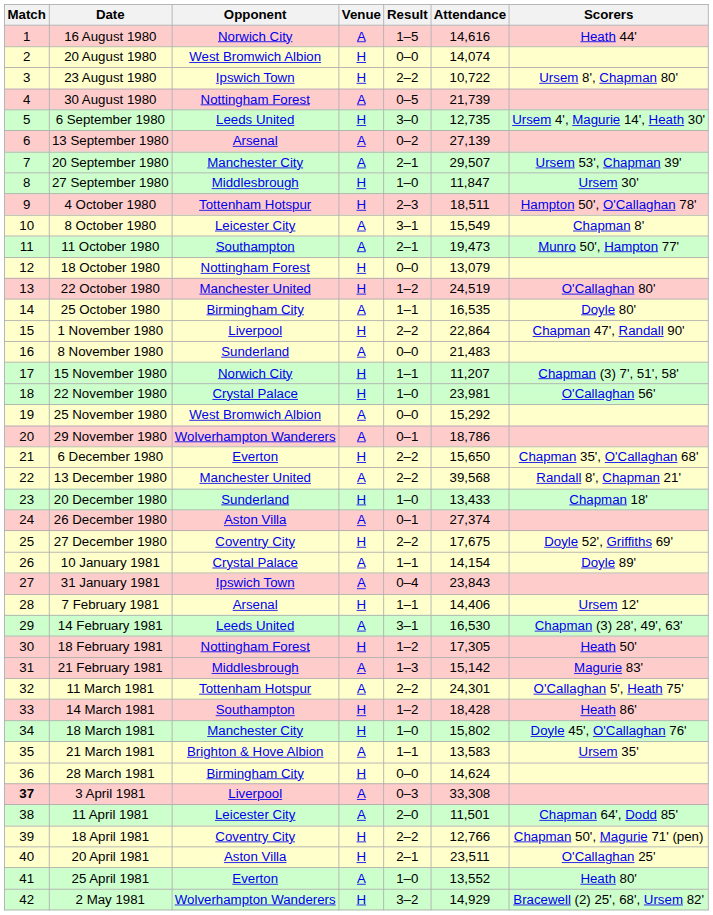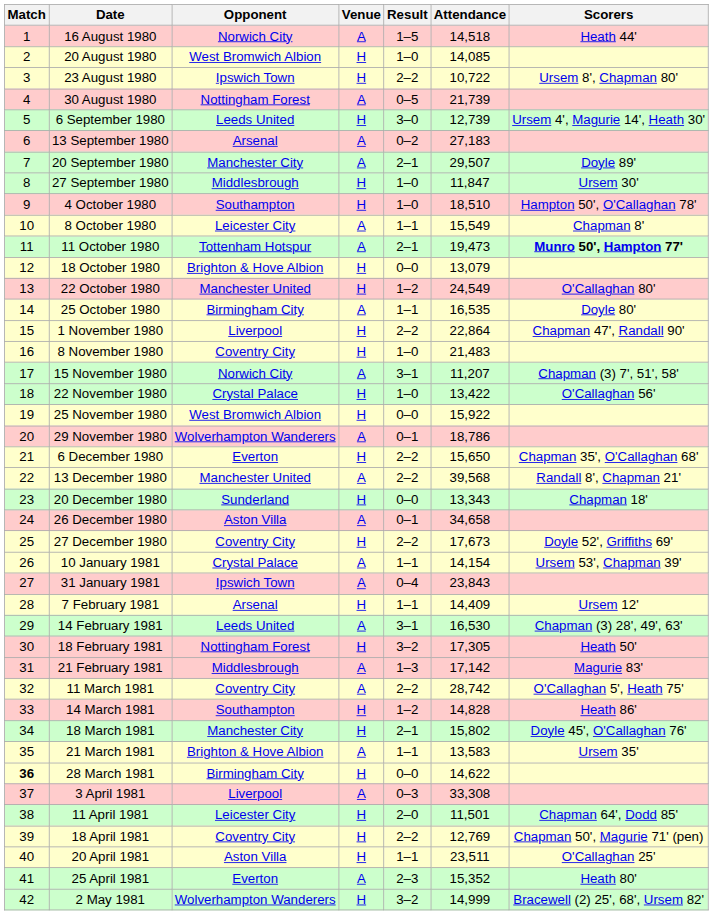 <table class="wikitable" style="font-size:100%; text-align:center">
 <tr>
 <th>Match</th>
 <th>Date</th>
 <th>Opponent</th>
 <th>Venue</th>
 <th>Result</th>
 <th>Attendance</th>
 <th>Scorers</th>
 </tr>
 <tr style="background-color: #FFCCCC;">
 <td>1</td>
 <td>16 August 1980</td>
 <td><a href='#'>Norwich City</a></td>
 <td><a href='#'>A</a></td>
 <td>1–5</td>
-<td>14,616</td>
+<td>14,518</td>
 <td><a href='#'>Heath</a> 44'</td>
 </tr>
 <tr style="background-color: #FFFFCC;">
 <td>2</td>
 <td>20 August 1980</td>
 <td><a href='#'>West Bromwich Albion</a></td>
 <td><a href='#'>H</a></td>
-<td>0–0</td>
-<td>14,074</td>
+<td>1–0</td>
+<td>14,085</td>
 <td></td>
 </tr>
 <tr style="background-color: #FFFFCC;">
 <td>3</td>
 <td>23 August 1980</td>
 <td><a href='#'>Ipswich Town</a></td>
 <td><a href='#'>H</a></td>
 <td>2–2</td>
 <td>10,722</td>
 <td><a href='#'>Ursem</a> 8', <a href='#'>Chapman</a> 80'</td>
 </tr>
 <tr style="background-color: #FFCCCC;">
 <td>4</td>
 <td>30 August 1980</td>
 <td><a href='#'>Nottingham Forest</a></td>
 <td><a href='#'>A</a></td>
 <td>0–5</td>
 <td>21,739</td>
 <td></td>
 </tr>
 <tr style="background-color: #CCFFCC;">
 <td>5</td>
 <td>6 September 1980</td>
 <td><a href='#'>Leeds United</a></td>
 <td><a href='#'>H</a></td>
 <td>3–0</td>
-<td>12,735</td>
+<td>12,739</td>
 <td><a href='#'>Ursem</a> 4', <a href='#'>Magurie</a> 14', <a href='#'>Heath</a> 30'</td>
 </tr>
 <tr style="background-color: #FFCCCC;">
 <td>6</td>
 <td>13 September 1980</td>
 <td><a href='#'>Arsenal</a></td>
 <td><a href='#'>A</a></td>
 <td>0–2</td>
-<td>27,139</td>
+<td>27,183</td>
 <td></td>
 </tr>
 <tr style="background-color: #CCFFCC;">
 <td>7</td>
 <td>20 September 1980</td>
 <td><a href='#'>Manchester City</a></td>
 <td><a href='#'>A</a></td>
 <td>2–1</td>
 <td>29,507</td>
-<td><a href='#'>Ursem</a> 53', <a href='#'>Chapman</a> 39'</td>
+<td><a href='#'>Doyle</a> 89'</td>
 </tr>
 <tr style="background-color: #CCFFCC;">
 <td>8</td>
 <td>27 September 1980</td>
 <td><a href='#'>Middlesbrough</a></td>
 <td><a href='#'>H</a></td>
 <td>1–0</td>
 <td>11,847</td>
 <td><a href='#'>Ursem</a> 30'</td>
 </tr>
 <tr style="background-color: #FFCCCC;">
 <td>9</td>
 <td>4 October 1980</td>
-<td><a href='#'>Tottenham Hotspur</a></td>
+<td><a href='#'>Southampton</a></td>
 <td><a href='#'>H</a></td>
-<td>2–3</td>
-<td>18,511</td>
+<td>1–0</td>
+<td>18,510</td>
 <td><a href='#'>Hampton</a> 50', <a href='#'>O'Callaghan</a> 78'</td>
 </tr>
 <tr style="background-color: #FFFFCC;">
 <td>10</td>
 <td>8 October 1980</td>
 <td><a href='#'>Leicester City</a></td>
 <td><a href='#'>A</a></td>
-<td>3–1</td>
+<td>1–1</td>
 <td>15,549</td>
 <td><a href='#'>Chapman</a> 8'</td>
 </tr>
 <tr style="background-color: #CCFFCC;">
 <td>11</td>
 <td>11 October 1980</td>
-<td><a href='#'>Southampton</a></td>
+<td><a href='#'>Tottenham Hotspur</a></td>
 <td><a href='#'>A</a></td>
 <td>2–1</td>
 <td>19,473</td>
-<td><a href='#'>Munro</a> 50', <a href='#'>Hampton</a> 77'</td>
+<td><strong><a href='#'>Munro</a> 50', <a href='#'>Hampton</a> 77'</strong></td>
 </tr>
 <tr style="background-color: #FFFFCC;">
 <td>12</td>
 <td>18 October 1980</td>
-<td><a href='#'>Nottingham Forest</a></td>
+<td><a href='#'>Brighton & Hove Albion</a></td>
 <td><a href='#'>H</a></td>
 <td>0–0</td>
 <td>13,079</td>
 <td></td>
 </tr>
 <tr style="background-color: #FFCCCC;">
 <td>13</td>
 <td>22 October 1980</td>
 <td><a href='#'>Manchester United</a></td>
 <td><a href='#'>H</a></td>
 <td>1–2</td>
-<td>24,519</td>
+<td>24,549</td>
 <td><a href='#'>O'Callaghan</a> 80'</td>
 </tr>
 <tr style="background-color: #FFFFCC;">
 <td>14</td>
 <td>25 October 1980</td>
 <td><a href='#'>Birmingham City</a></td>
 <td><a href='#'>A</a></td>
 <td>1–1</td>
 <td>16,535</td>
 <td><a href='#'>Doyle</a> 80'</td>
 </tr>
 <tr style="background-color: #FFFFCC;">
 <td>15</td>
 <td>1 November 1980</td>
 <td><a href='#'>Liverpool</a></td>
 <td><a href='#'>H</a></td>
 <td>2–2</td>
 <td>22,864</td>
 <td><a href='#'>Chapman</a> 47', <a href='#'>Randall</a> 90'</td>
 </tr>
 <tr style="background-color: #FFFFCC;">
 <td>16</td>
 <td>8 November 1980</td>
-<td><a href='#'>Sunderland</a></td>
-<td><a href='#'>A</a></td>
-<td>0–0</td>
+<td><a href='#'>Coventry City</a></td>
+<td><a href='#'>H</a></td>
+<td>1–0</td>
 <td>21,483</td>
 <td></td>
 </tr>
 <tr style="background-color: #CCFFCC;">
 <td>17</td>
 <td>15 November 1980</td>
 <td><a href='#'>Norwich City</a></td>
-<td><a href='#'>H</a></td>
-<td>1–1</td>
+<td><a href='#'>A</a></td>
+<td>3–1</td>
 <td>11,207</td>
 <td><a href='#'>Chapman</a> (3) 7', 51', 58'</td>
 </tr>
 <tr style="background-color: #CCFFCC;">
 <td>18</td>
 <td>22 November 1980</td>
 <td><a href='#'>Crystal Palace</a></td>
 <td><a href='#'>H</a></td>
 <td>1–0</td>
-<td>23,981</td>
+<td>13,422</td>
 <td><a href='#'>O'Callaghan</a> 56'</td>
 </tr>
 <tr style="background-color: #FFFFCC;">
 <td>19</td>
 <td>25 November 1980</td>
 <td><a href='#'>West Bromwich Albion</a></td>
-<td><a href='#'>A</a></td>
+<td><a href='#'>H</a></td>
 <td>0–0</td>
-<td>15,292</td>
+<td>15,922</td>
 <td></td>
 </tr>
 <tr style="background-color: #FFCCCC;">
 <td>20</td>
 <td>29 November 1980</td>
 <td><a href='#'>Wolverhampton Wanderers</a></td>
 <td><a href='#'>A</a></td>
 <td>0–1</td>
 <td>18,786</td>
 <td></td>
 </tr>
 <tr style="background-color: #FFFFCC;">
 <td>21</td>
 <td>6 December 1980</td>
 <td><a href='#'>Everton</a></td>
 <td><a href='#'>H</a></td>
 <td>2–2</td>
 <td>15,650</td>
 <td><a href='#'>Chapman</a> 35', <a href='#'>O'Callaghan</a> 68'</td>
 </tr>
 <tr style="background-color: #FFFFCC;">
 <td>22</td>
 <td>13 December 1980</td>
 <td><a href='#'>Manchester United</a></td>
 <td><a href='#'>A</a></td>
 <td>2–2</td>
 <td>39,568</td>
 <td><a href='#'>Randall</a> 8', <a href='#'>Chapman</a> 21'</td>
 </tr>
 <tr style="background-color: #CCFFCC;">
 <td>23</td>
 <td>20 December 1980</td>
 <td><a href='#'>Sunderland</a></td>
 <td><a href='#'>H</a></td>
-<td>1–0</td>
-<td>13,433</td>
+<td>0–0</td>
+<td>13,343</td>
 <td><a href='#'>Chapman</a> 18'</td>
 </tr>
 <tr style="background-color: #FFCCCC;">
 <td>24</td>
 <td>26 December 1980</td>
 <td><a href='#'>Aston Villa</a></td>
 <td><a href='#'>A</a></td>
 <td>0–1</td>
-<td>27,374</td>
+<td>34,658</td>
 <td></td>
 </tr>
 <tr style="background-color: #FFFFCC;">
 <td>25</td>
 <td>27 December 1980</td>
 <td><a href='#'>Coventry City</a></td>
 <td><a href='#'>H</a></td>
 <td>2–2</td>
-<td>17,675</td>
+<td>17,673</td>
 <td><a href='#'>Doyle</a> 52', <a href='#'>Griffiths</a> 69'</td>
 </tr>
 <tr style="background-color: #FFFFCC;">
 <td>26</td>
 <td>10 January 1981</td>
 <td><a href='#'>Crystal Palace</a></td>
 <td><a href='#'>A</a></td>
 <td>1–1</td>
 <td>14,154</td>
-<td><a href='#'>Doyle</a> 89'</td>
+<td><a href='#'>Ursem</a> 53', <a href='#'>Chapman</a> 39'</td>
 </tr>
 <tr style="background-color: #FFCCCC;">
 <td>27</td>
 <td>31 January 1981</td>
 <td><a href='#'>Ipswich Town</a></td>
 <td><a href='#'>A</a></td>
 <td>0–4</td>
 <td>23,843</td>
 <td></td>
 </tr>
 <tr style="background-color: #FFFFCC;">
 <td>28</td>
 <td>7 February 1981</td>
 <td><a href='#'>Arsenal</a></td>
 <td><a href='#'>H</a></td>
 <td>1–1</td>
-<td>14,406</td>
+<td>14,409</td>
 <td><a href='#'>Ursem</a> 12'</td>
 </tr>
 <tr style="background-color: #CCFFCC;">
 <td>29</td>
 <td>14 February 1981</td>
 <td><a href='#'>Leeds United</a></td>
 <td><a href='#'>A</a></td>
 <td>3–1</td>
 <td>16,530</td>
 <td><a href='#'>Chapman</a> (3) 28', 49', 63'</td>
 </tr>
 <tr style="background-color: #FFCCCC;">
 <td>30</td>
 <td>18 February 1981</td>
 <td><a href='#'>Nottingham Forest</a></td>
 <td><a href='#'>H</a></td>
-<td>1–2</td>
+<td>3–2</td>
 <td>17,305</td>
 <td><a href='#'>Heath</a> 50'</td>
 </tr>
 <tr style="background-color: #FFCCCC;">
 <td>31</td>
 <td>21 February 1981</td>
 <td><a href='#'>Middlesbrough</a></td>
 <td><a href='#'>A</a></td>
 <td>1–3</td>
-<td>15,142</td>
+<td>17,142</td>
 <td><a href='#'>Magurie</a> 83'</td>
 </tr>
 <tr style="background-color: #FFFFCC;">
 <td>32</td>
 <td>11 March 1981</td>
-<td><a href='#'>Tottenham Hotspur</a></td>
+<td><a href='#'>Coventry City</a></td>
 <td><a href='#'>A</a></td>
 <td>2–2</td>
-<td>24,301</td>
+<td>28,742</td>
 <td><a href='#'>O'Callaghan</a> 5', <a href='#'>Heath</a> 75'</td>
 </tr>
 <tr style="background-color: #FFCCCC;">
 <td>33</td>
 <td>14 March 1981</td>
 <td><a href='#'>Southampton</a></td>
 <td><a href='#'>H</a></td>
 <td>1–2</td>
-<td>18,428</td>
+<td>14,828</td>
 <td><a href='#'>Heath</a> 86'</td>
 </tr>
 <tr style="background-color: #CCFFCC;">
 <td>34</td>
 <td>18 March 1981</td>
 <td><a href='#'>Manchester City</a></td>
 <td><a href='#'>H</a></td>
-<td>1–0</td>
+<td>2–1</td>
 <td>15,802</td>
 <td><a href='#'>Doyle</a> 45', <a href='#'>O'Callaghan</a> 76'</td>
 </tr>
 <tr style="background-color: #FFFFCC;">
 <td>35</td>
 <td>21 March 1981</td>
 <td><a href='#'>Brighton & Hove Albion</a></td>
 <td><a href='#'>A</a></td>
 <td>1–1</td>
 <td>13,583</td>
 <td><a href='#'>Ursem</a> 35'</td>
 </tr>
 <tr style="background-color: #FFFFCC;">
-<td>36</td>
+<td><strong>36</strong></td>
 <td>28 March 1981</td>
 <td><a href='#'>Birmingham City</a></td>
 <td><a href='#'>H</a></td>
 <td>0–0</td>
-<td>14,624</td>
+<td>14,622</td>
 <td></td>
 </tr>
 <tr style="background-color: #FFCCCC;">
-<td><strong>37</strong></td>
+<td>37</td>
 <td>3 April 1981</td>
 <td><a href='#'>Liverpool</a></td>
 <td><a href='#'>A</a></td>
 <td>0–3</td>
 <td>33,308</td>
 <td></td>
 </tr>
 <tr style="background-color: #CCFFCC;">
 <td>38</td>
 <td>11 April 1981</td>
 <td><a href='#'>Leicester City</a></td>
-<td><a href='#'>A</a></td>
+<td><a href='#'>H</a></td>
 <td>2–0</td>
 <td>11,501</td>
 <td><a href='#'>Chapman</a> 64', <a href='#'>Dodd</a> 85'</td>
 </tr>
 <tr style="background-color: #FFFFCC;">
 <td>39</td>
 <td>18 April 1981</td>
 <td><a href='#'>Coventry City</a></td>
 <td><a href='#'>H</a></td>
 <td>2–2</td>
-<td>12,766</td>
+<td>12,769</td>
 <td><a href='#'>Chapman</a> 50', <a href='#'>Magurie</a> 71' (pen)</td>
 </tr>
 <tr style="background-color: #FFFFCC;">
 <td>40</td>
 <td>20 April 1981</td>
 <td><a href='#'>Aston Villa</a></td>
 <td><a href='#'>H</a></td>
-<td>2–1</td>
+<td>1–1</td>
 <td>23,511</td>
 <td><a href='#'>O'Callaghan</a> 25'</td>
 </tr>
 <tr style="background-color: #CCFFCC;">
 <td>41</td>
 <td>25 April 1981</td>
 <td><a href='#'>Everton</a></td>
 <td><a href='#'>A</a></td>
-<td>1–0</td>
-<td>13,552</td>
+<td>2–3</td>
+<td>15,352</td>
 <td><a href='#'>Heath</a> 80'</td>
 </tr>
 <tr style="background-color: #CCFFCC;">
 <td>42</td>
 <td>2 May 1981</td>
 <td><a href='#'>Wolverhampton Wanderers</a></td>
 <td><a href='#'>H</a></td>
 <td>3–2</td>
-<td>14,929</td>
+<td>14,999</td>
 <td><a href='#'>Bracewell</a> (2) 25', 68', <a href='#'>Ursem</a> 82'</td>
 </tr>
 </table>
